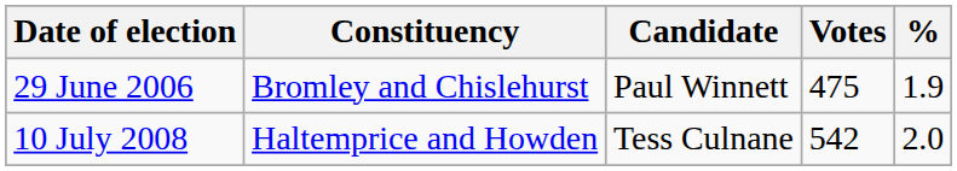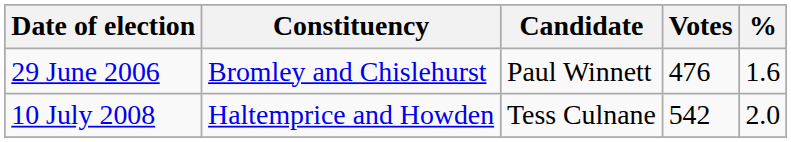 <table class="wikitable sortable">
 <tr>
 <th>Date of election</th>
 <th>Constituency</th>
 <th>Candidate</th>
 <th>Votes</th>
 <th>%</th>
 </tr>
 <tr>
 <td><a href='#'>29 June 2006</a></td>
 <td><a href='#'>Bromley and Chislehurst</a></td>
 <td>Paul Winnett</td>
-<td>475</td>
-<td>1.9</td>
+<td>476</td>
+<td>1.6</td>
 </tr>
 <tr>
 <td><a href='#'>10 July 2008</a></td>
 <td><a href='#'>Haltemprice and Howden</a></td>
 <td>Tess Culnane</td>
 <td>542</td>
 <td>2.0</td>
 </tr>
 </table>
